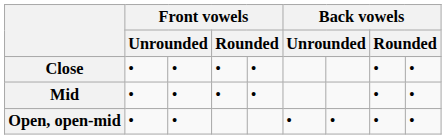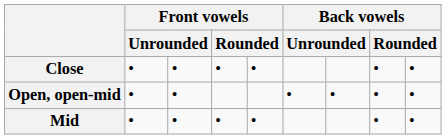 <table class="wikitable">
 <tr>
 <th rowspan=2></th>
 <th ! colspan=4 scope="col">Front vowels</th>
 <th ! colspan=4 scope="col">Back vowels</th>
 </tr>
 <tr>
 <th colspan=2 scope="col">Unrounded</th>
 <th ! colspan=2 scope="col">Rounded</th>
 <th colspan=2 scope="col">Unrounded</th>
 <th ! colspan=2 scope="col">Rounded</th>
 </tr>
 <tr>
 <th scope="row">Close</th>
 <td> • </td>
 <td> • </td>
 <td> • </td>
 <td> • </td>
 <td></td>
 <td></td>
 <td> • </td>
 <td> • </td>
 </tr>
 <tr>
+<th scope="row">Open, open-mid</th>
+<td> • </td>
+<td> • </td>
+<td></td>
+<td></td>
+<td> • </td>
+<td> • </td>
+<td> • </td>
+<td> • </td>
+</tr>
+<tr>
 <th scope="row">Mid</th>
 <td> • </td>
 <td> • </td>
 <td> • </td>
 <td> • </td>
 <td></td>
 <td></td>
 <td> • </td>
 <td> • </td>
 </tr>
-<tr>
-<th scope="row">Open, open-mid</th>
-<td> • </td>
-<td> • </td>
-<td></td>
-<td></td>
-<td> • </td>
-<td> • </td>
-<td> • </td>
-<td> • </td>
-</tr>
 </table>
